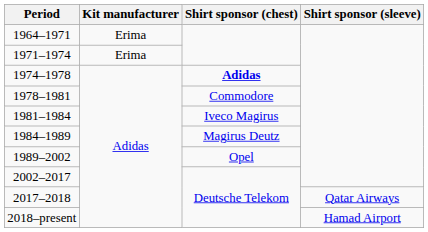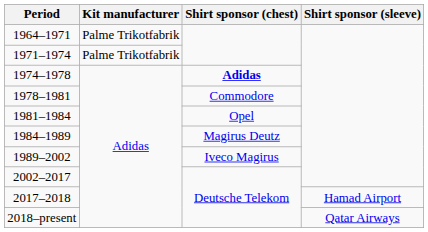 <table class="wikitable" style="text-align: center">
 <tr>
 <th>Period</th>
 <th>Kit manufacturer</th>
 <th>Shirt sponsor (chest)</th>
 <th>Shirt sponsor (sleeve)</th>
 </tr>
 <tr>
 <td>1964–1971</td>
-<td>Erima</td>
+<td>Palme Trikotfabrik</td>
 <td rowspan="2"></td>
 <td rowspan="8"></td>
 </tr>
 <tr>
 <td>1971–1974</td>
-<td>Erima</td>
+<td>Palme Trikotfabrik</td>
 </tr>
 <tr>
 <td>1974–1978</td>
 <td rowspan="8"><a href='#'>Adidas</a></td>
 <td><strong><a href='#'>Adidas</a></strong></td>
 </tr>
 <tr>
 <td>1978–1981</td>
 <td><a href='#'>Commodore</a></td>
 </tr>
 <tr>
 <td>1981–1984</td>
-<td><a href='#'>Iveco Magirus</a></td>
+<td><a href='#'>Opel</a></td>
 </tr>
 <tr>
 <td>1984–1989</td>
 <td><a href='#'>Magirus Deutz</a></td>
 </tr>
 <tr>
 <td>1989–2002</td>
-<td><a href='#'>Opel</a></td>
+<td><a href='#'>Iveco Magirus</a></td>
 </tr>
 <tr>
 <td>2002–2017</td>
 <td rowspan="3"><a href='#'>Deutsche Telekom</a></td>
 </tr>
 <tr>
 <td>2017–2018</td>
-<td><a href='#'>Qatar Airways</a></td>
+<td><a href='#'>Hamad Airport</a></td>
 </tr>
 <tr>
 <td>2018–present</td>
-<td><a href='#'>Hamad Airport</a></td>
+<td><a href='#'>Qatar Airways</a></td>
 </tr>
 </table>
